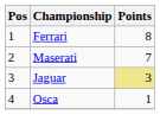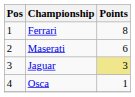 <table class="wikitable" style="font-size: 95%;">
 <tr>
 <th>Pos</th>
 <th>Championship</th>
 <th>Points</th>
 </tr>
 <tr>
 <td>1</td>
 <td> <a href='#'>Ferrari</a></td>
 <td align="right">8</td>
 </tr>
 <tr>
 <td>2</td>
 <td> <a href='#'>Maserati</a></td>
-<td align="right">7</td>
+<td align="right">6</td>
 </tr>
 <tr>
 <td>3</td>
 <td> <a href='#'>Jaguar</a></td>
 <td align="right" style="background: khaki;">3</td>
 </tr>
 <tr>
 <td>4</td>
 <td> <a href='#'>Osca</a></td>
 <td align="right">1</td>
 </tr>
 <tr>
 </tr>
 </table>
